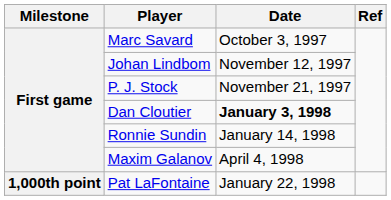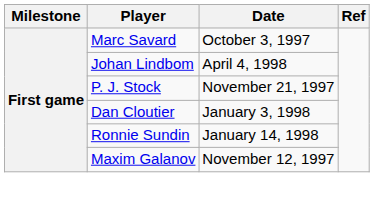 <table class="wikitable">
 <tr>
 <th scope="col">Milestone</th>
 <th scope="col">Player</th>
 <th scope="col">Date</th>
 <th scope="col">Ref</th>
 </tr>
 <tr>
 <th rowspan=6>First game</th>
 <td><a href='#'>Marc Savard</a></td>
 <td>October 3, 1997</td>
 <td rowspan=6></td>
 </tr>
 <tr>
 <td><a href='#'>Johan Lindbom</a></td>
-<td>November 12, 1997</td>
+<td>April 4, 1998</td>
 </tr>
 <tr>
 <td><a href='#'>P. J. Stock</a></td>
 <td>November 21, 1997</td>
 </tr>
 <tr>
 <td><a href='#'>Dan Cloutier</a></td>
-<td><strong>January 3, 1998</strong></td>
+<td>January 3, 1998</td>
 </tr>
 <tr>
 <td><a href='#'>Ronnie Sundin</a></td>
 <td>January 14, 1998</td>
 </tr>
 <tr>
 <td><a href='#'>Maxim Galanov</a></td>
-<td>April 4, 1998</td>
-</tr>
-<tr>
-<th>1,000th point</th>
-<td><a href='#'>Pat LaFontaine</a></td>
-<td>January 22, 1998</td>
-<td></td>
+<td>November 12, 1997</td>
 </tr>
 </table>
